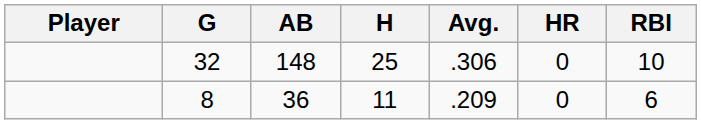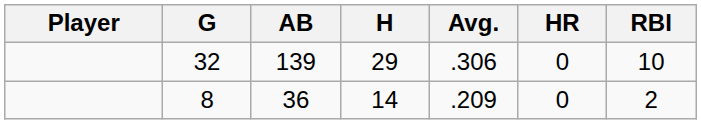 <table class="wikitable sortable">
 <tr>
 <th bgcolor="#DDDDFF" width="16%">Player</th>
 <th bgcolor="#DDDDFF" width="9%">G</th>
 <th bgcolor="#DDDDFF" width="9%">AB</th>
 <th bgcolor="#DDDDFF" width="9%">H</th>
 <th bgcolor="#DDDDFF" width="9%">Avg.</th>
 <th bgcolor="#DDDDFF" width="9%">HR</th>
 <th bgcolor="#DDDDFF" width="9%">RBI</th>
 </tr>
 <tr align="center">
 <td></td>
 <td>32</td>
-<td>148</td>
-<td>25</td>
+<td>139</td>
+<td>29</td>
 <td>.306</td>
 <td>0</td>
 <td>10</td>
 </tr>
 <tr align="center">
 <td></td>
 <td>8</td>
 <td>36</td>
-<td>11</td>
+<td>14</td>
 <td>.209</td>
 <td>0</td>
-<td>6</td>
+<td>2</td>
 </tr>
 </table>
